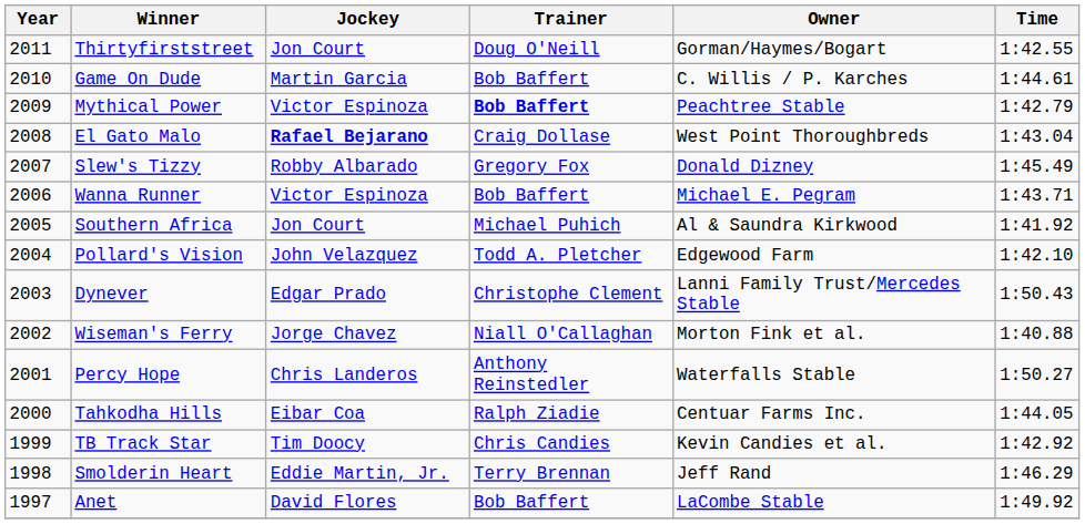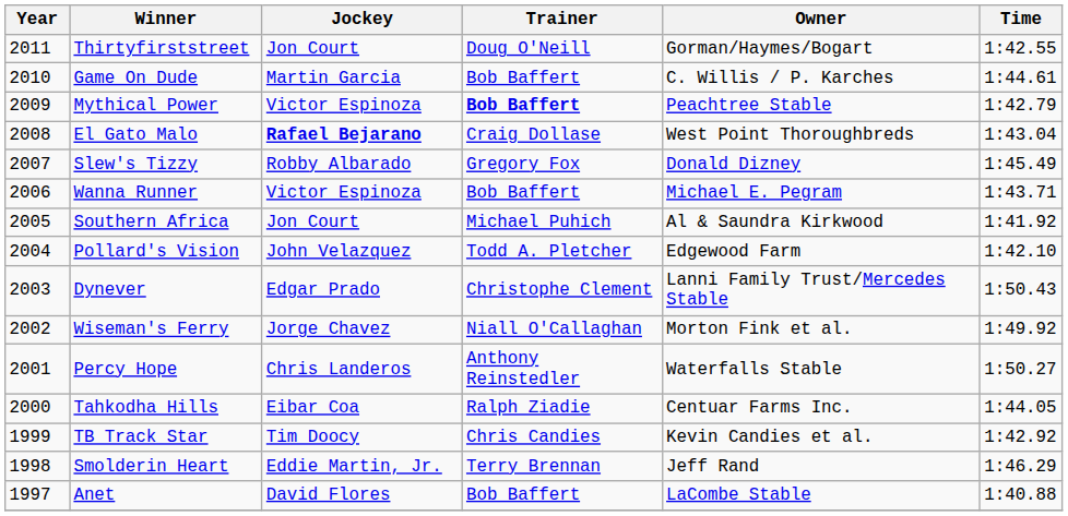 <table class="wikitable sortable" style="font-size:90%">
 <tr>
 <th style="width:38px">Year<br></th>
 <th style="width:125px">Winner<br></th>
 <th style="width:130px">Jockey<br></th>
 <th style="width:130px">Trainer<br></th>
 <th style="width:210px">Owner<br></th>
 <th style="width:50px">Time<br></th>
 </tr>
 <tr>
 <td>2011</td>
 <td><a href='#'>Thirtyfirststreet</a></td>
 <td><a href='#'>Jon Court</a></td>
 <td><a href='#'>Doug O'Neill</a></td>
 <td>Gorman/Haymes/Bogart</td>
 <td>1:42.55</td>
 </tr>
 <tr>
 <td>2010</td>
 <td><a href='#'>Game On Dude</a></td>
 <td><a href='#'>Martin Garcia</a></td>
 <td><a href='#'>Bob Baffert</a></td>
 <td>C. Willis / P. Karches</td>
 <td>1:44.61</td>
 </tr>
 <tr>
 <td>2009</td>
 <td><a href='#'>Mythical Power</a></td>
 <td><a href='#'>Victor Espinoza</a></td>
 <td><strong><a href='#'>Bob Baffert</a></strong></td>
 <td><a href='#'>Peachtree Stable</a></td>
 <td>1:42.79</td>
 </tr>
 <tr>
 <td>2008</td>
 <td><a href='#'>El Gato Malo</a></td>
 <td><strong><a href='#'>Rafael Bejarano</a></strong></td>
 <td><a href='#'>Craig Dollase</a></td>
 <td>West Point Thoroughbreds</td>
 <td>1:43.04</td>
 </tr>
 <tr>
 <td>2007</td>
 <td><a href='#'>Slew's Tizzy</a></td>
 <td><a href='#'>Robby Albarado</a></td>
 <td><a href='#'>Gregory Fox</a></td>
 <td><a href='#'>Donald Dizney</a></td>
 <td>1:45.49</td>
 </tr>
 <tr>
 <td>2006</td>
 <td><a href='#'>Wanna Runner</a></td>
 <td><a href='#'>Victor Espinoza</a></td>
 <td><a href='#'>Bob Baffert</a></td>
 <td><a href='#'>Michael E. Pegram</a></td>
 <td>1:43.71</td>
 </tr>
 <tr>
 <td>2005</td>
 <td><a href='#'>Southern Africa</a></td>
 <td><a href='#'>Jon Court</a></td>
 <td><a href='#'>Michael Puhich</a></td>
 <td>Al & Saundra Kirkwood</td>
 <td>1:41.92</td>
 </tr>
 <tr>
 <td>2004</td>
 <td><a href='#'>Pollard's Vision</a></td>
 <td><a href='#'>John Velazquez</a></td>
 <td><a href='#'>Todd A. Pletcher</a></td>
 <td>Edgewood Farm</td>
 <td>1:42.10</td>
 </tr>
 <tr>
 <td>2003</td>
 <td><a href='#'>Dynever</a></td>
 <td><a href='#'>Edgar Prado</a></td>
 <td><a href='#'>Christophe Clement</a></td>
 <td>Lanni Family Trust/<a href='#'>Mercedes Stable</a></td>
 <td>1:50.43</td>
 </tr>
 <tr>
 <td>2002</td>
 <td><a href='#'>Wiseman's Ferry</a></td>
 <td><a href='#'>Jorge Chavez</a></td>
 <td><a href='#'>Niall O'Callaghan</a></td>
 <td>Morton Fink et al.</td>
-<td>1:40.88</td>
+<td>1:49.92</td>
 </tr>
 <tr>
 <td>2001</td>
 <td><a href='#'>Percy Hope</a></td>
 <td><a href='#'>Chris Landeros</a></td>
 <td><a href='#'>Anthony Reinstedler</a></td>
 <td>Waterfalls Stable</td>
 <td>1:50.27</td>
 </tr>
 <tr>
 <td>2000</td>
 <td><a href='#'>Tahkodha Hills</a></td>
 <td><a href='#'>Eibar Coa</a></td>
 <td><a href='#'>Ralph Ziadie</a></td>
 <td>Centuar Farms Inc.</td>
 <td>1:44.05</td>
 </tr>
 <tr>
 <td>1999</td>
 <td><a href='#'>TB Track Star</a></td>
 <td><a href='#'>Tim Doocy</a></td>
 <td><a href='#'>Chris Candies</a></td>
 <td>Kevin Candies et al.</td>
 <td>1:42.92</td>
 </tr>
 <tr>
 <td>1998</td>
 <td><a href='#'>Smolderin Heart</a></td>
 <td><a href='#'>Eddie Martin, Jr.</a></td>
 <td><a href='#'>Terry Brennan</a></td>
 <td>Jeff Rand</td>
 <td>1:46.29</td>
 </tr>
 <tr>
 <td>1997</td>
 <td><a href='#'>Anet</a></td>
 <td><a href='#'>David Flores</a></td>
 <td><a href='#'>Bob Baffert</a></td>
 <td><a href='#'>LaCombe Stable</a></td>
-<td>1:49.92</td>
+<td>1:40.88</td>
 </tr>
 <tr>
 </tr>
 </table>
